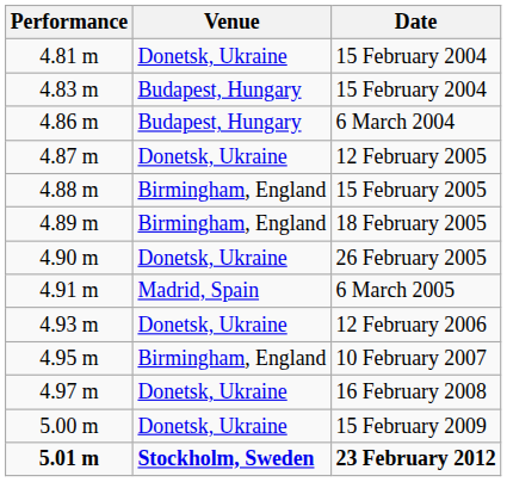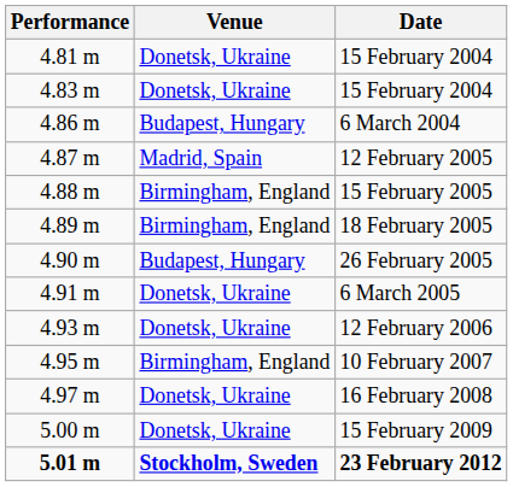 <table class="wikitable">
 <tr>
 <th>Performance</th>
 <th>Venue</th>
 <th>Date</th>
 </tr>
 <tr>
 <td style="text-align:center;">4.81 m</td>
 <td><a href='#'>Donetsk, Ukraine</a></td>
 <td>15 February 2004</td>
 </tr>
 <tr>
 <td style="text-align:center;">4.83 m</td>
-<td><a href='#'>Budapest, Hungary</a></td>
+<td><a href='#'>Donetsk, Ukraine</a></td>
 <td>15 February 2004</td>
 </tr>
 <tr>
 <td style="text-align:center;">4.86 m</td>
 <td><a href='#'>Budapest, Hungary</a></td>
 <td>6 March 2004</td>
 </tr>
 <tr>
 <td style="text-align:center;">4.87 m</td>
-<td><a href='#'>Donetsk, Ukraine</a></td>
+<td><a href='#'>Madrid, Spain</a></td>
 <td>12 February 2005</td>
 </tr>
 <tr>
 <td style="text-align:center;">4.88 m</td>
 <td><a href='#'>Birmingham</a>, England</td>
 <td>15 February 2005</td>
 </tr>
 <tr>
 <td style="text-align:center;">4.89 m</td>
 <td><a href='#'>Birmingham</a>, England</td>
 <td>18 February 2005</td>
 </tr>
 <tr>
 <td style="text-align:center;">4.90 m</td>
-<td><a href='#'>Donetsk, Ukraine</a></td>
+<td><a href='#'>Budapest, Hungary</a></td>
 <td>26 February 2005</td>
 </tr>
 <tr>
 <td style="text-align:center;">4.91 m</td>
-<td><a href='#'>Madrid, Spain</a></td>
+<td><a href='#'>Donetsk, Ukraine</a></td>
 <td>6 March 2005</td>
 </tr>
 <tr>
 <td style="text-align:center;">4.93 m</td>
 <td><a href='#'>Donetsk, Ukraine</a></td>
 <td>12 February 2006</td>
 </tr>
 <tr>
 <td style="text-align:center;">4.95 m</td>
 <td><a href='#'>Birmingham</a>, England</td>
 <td>10 February 2007</td>
 </tr>
 <tr>
 <td style="text-align:center;">4.97 m</td>
 <td><a href='#'>Donetsk, Ukraine</a></td>
 <td>16 February 2008</td>
 </tr>
 <tr>
 <td style="text-align:center;">5.00 m</td>
 <td><a href='#'>Donetsk, Ukraine</a></td>
 <td>15 February 2009</td>
 </tr>
 <tr>
 <td style="text-align:center;"><strong>5.01 m</strong></td>
 <td><strong><a href='#'>Stockholm, Sweden</a></strong></td>
 <td><strong>23 February 2012</strong></td>
 </tr>
 </table>
